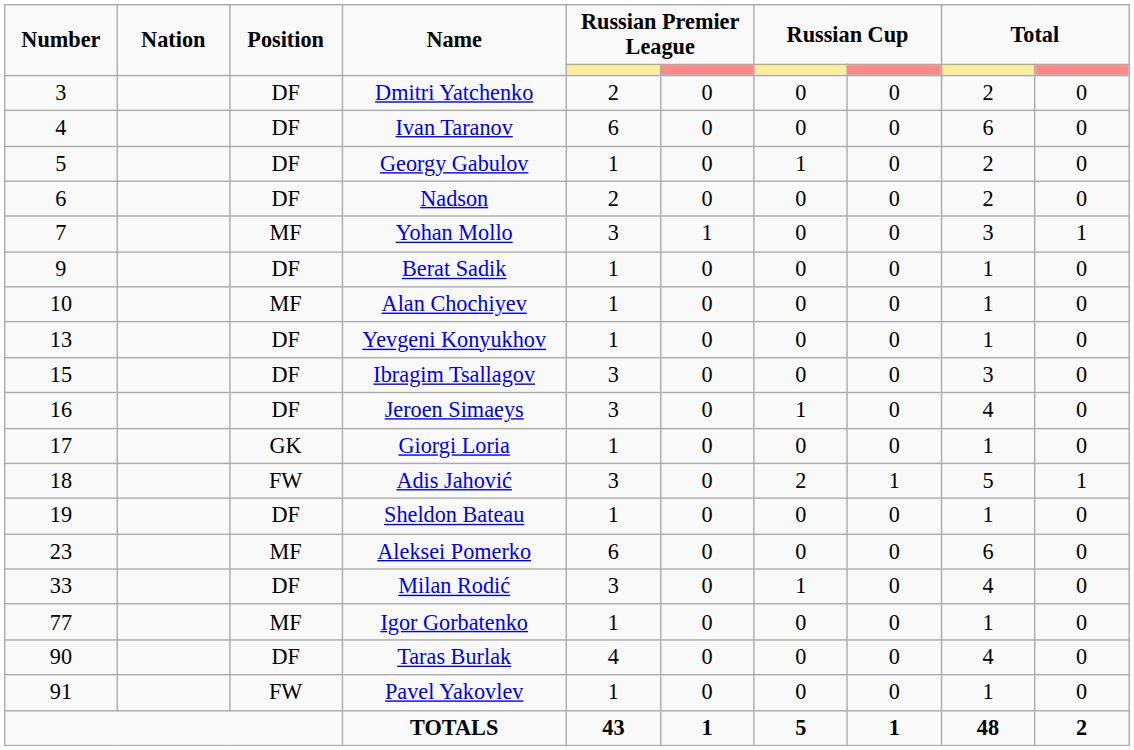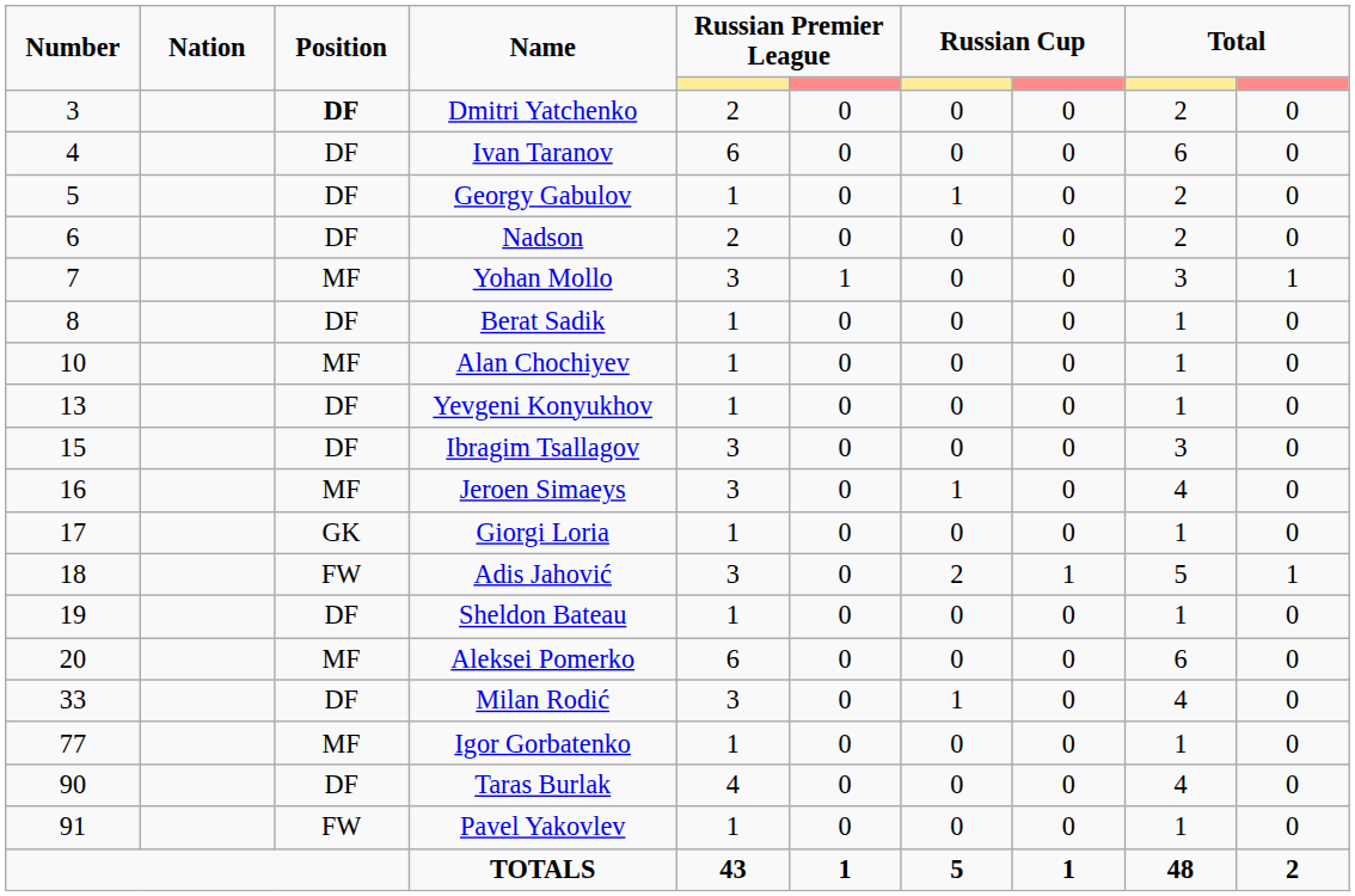 <table class="wikitable" style="font-size: 100%; text-align: center;">
 <tr>
 <td rowspan="2" width="10%" align="center"><strong>Number</strong></td>
 <td rowspan="2" width="10%" align="center"><strong>Nation</strong></td>
 <td rowspan="2" width="10%" align="center"><strong>Position</strong></td>
 <td rowspan="2" width="20%" align="center"><strong>Name</strong></td>
 <td colspan="2" align="center"><strong>Russian Premier League</strong></td>
 <td colspan="2" align="center"><strong>Russian Cup</strong></td>
 <td colspan="2" align="center"><strong>Total</strong></td>
 </tr>
 <tr>
 <th width=60 style="background: #FFEE99"></th>
 <th width=60 style="background: #FF8888"></th>
 <th width=60 style="background: #FFEE99"></th>
 <th width=60 style="background: #FF8888"></th>
 <th width=60 style="background: #FFEE99"></th>
 <th width=60 style="background: #FF8888"></th>
 </tr>
 <tr>
 <td>3</td>
 <td></td>
-<td>DF</td>
+<td><strong>DF</strong></td>
 <td><a href='#'>Dmitri Yatchenko</a></td>
 <td>2</td>
 <td>0</td>
 <td>0</td>
 <td>0</td>
 <td>2</td>
 <td>0</td>
 </tr>
 <tr>
 <td>4</td>
 <td></td>
 <td>DF</td>
 <td><a href='#'>Ivan Taranov</a></td>
 <td>6</td>
 <td>0</td>
 <td>0</td>
 <td>0</td>
 <td>6</td>
 <td>0</td>
 </tr>
 <tr>
 <td>5</td>
 <td></td>
 <td>DF</td>
 <td><a href='#'>Georgy Gabulov</a></td>
 <td>1</td>
 <td>0</td>
 <td>1</td>
 <td>0</td>
 <td>2</td>
 <td>0</td>
 </tr>
 <tr>
 <td>6</td>
 <td></td>
 <td>DF</td>
 <td><a href='#'>Nadson</a></td>
 <td>2</td>
 <td>0</td>
 <td>0</td>
 <td>0</td>
 <td>2</td>
 <td>0</td>
 </tr>
 <tr>
 <td>7</td>
 <td></td>
 <td>MF</td>
 <td><a href='#'>Yohan Mollo</a></td>
 <td>3</td>
 <td>1</td>
 <td>0</td>
 <td>0</td>
 <td>3</td>
 <td>1</td>
 </tr>
 <tr>
-<td>9</td>
+<td>8</td>
 <td></td>
 <td>DF</td>
 <td><a href='#'>Berat Sadik</a></td>
 <td>1</td>
 <td>0</td>
 <td>0</td>
 <td>0</td>
 <td>1</td>
 <td>0</td>
 </tr>
 <tr>
 <td>10</td>
 <td></td>
 <td>MF</td>
 <td><a href='#'>Alan Chochiyev</a></td>
 <td>1</td>
 <td>0</td>
 <td>0</td>
 <td>0</td>
 <td>1</td>
 <td>0</td>
 </tr>
 <tr>
 <td>13</td>
 <td></td>
 <td>DF</td>
 <td><a href='#'>Yevgeni Konyukhov</a></td>
 <td>1</td>
 <td>0</td>
 <td>0</td>
 <td>0</td>
 <td>1</td>
 <td>0</td>
 </tr>
 <tr>
 <td>15</td>
 <td></td>
 <td>DF</td>
 <td><a href='#'>Ibragim Tsallagov</a></td>
 <td>3</td>
 <td>0</td>
 <td>0</td>
 <td>0</td>
 <td>3</td>
 <td>0</td>
 </tr>
 <tr>
 <td>16</td>
 <td></td>
-<td>DF</td>
+<td>MF</td>
 <td><a href='#'>Jeroen Simaeys</a></td>
 <td>3</td>
 <td>0</td>
 <td>1</td>
 <td>0</td>
 <td>4</td>
 <td>0</td>
 </tr>
 <tr>
 <td>17</td>
 <td></td>
 <td>GK</td>
 <td><a href='#'>Giorgi Loria</a></td>
 <td>1</td>
 <td>0</td>
 <td>0</td>
 <td>0</td>
 <td>1</td>
 <td>0</td>
 </tr>
 <tr>
 <td>18</td>
 <td></td>
 <td>FW</td>
 <td><a href='#'>Adis Jahović</a></td>
 <td>3</td>
 <td>0</td>
 <td>2</td>
 <td>1</td>
 <td>5</td>
 <td>1</td>
 </tr>
 <tr>
 <td>19</td>
 <td></td>
 <td>DF</td>
 <td><a href='#'>Sheldon Bateau</a></td>
 <td>1</td>
 <td>0</td>
 <td>0</td>
 <td>0</td>
 <td>1</td>
 <td>0</td>
 </tr>
 <tr>
-<td>23</td>
+<td>20</td>
 <td></td>
 <td>MF</td>
 <td><a href='#'>Aleksei Pomerko</a></td>
 <td>6</td>
 <td>0</td>
 <td>0</td>
 <td>0</td>
 <td>6</td>
 <td>0</td>
 </tr>
 <tr>
 <td>33</td>
 <td></td>
 <td>DF</td>
 <td><a href='#'>Milan Rodić</a></td>
 <td>3</td>
 <td>0</td>
 <td>1</td>
 <td>0</td>
 <td>4</td>
 <td>0</td>
 </tr>
 <tr>
 <td>77</td>
 <td></td>
 <td>MF</td>
 <td><a href='#'>Igor Gorbatenko</a></td>
 <td>1</td>
 <td>0</td>
 <td>0</td>
 <td>0</td>
 <td>1</td>
 <td>0</td>
 </tr>
 <tr>
 <td>90</td>
 <td></td>
 <td>DF</td>
 <td><a href='#'>Taras Burlak</a></td>
 <td>4</td>
 <td>0</td>
 <td>0</td>
 <td>0</td>
 <td>4</td>
 <td>0</td>
 </tr>
 <tr>
 <td>91</td>
 <td></td>
 <td>FW</td>
 <td><a href='#'>Pavel Yakovlev</a></td>
 <td>1</td>
 <td>0</td>
 <td>0</td>
 <td>0</td>
 <td>1</td>
 <td>0</td>
 </tr>
 <tr>
 <td colspan="3"></td>
 <td><strong>TOTALS</strong></td>
 <td><strong>43</strong></td>
 <td><strong>1</strong></td>
 <td><strong>5</strong></td>
 <td><strong>1</strong></td>
 <td><strong>48</strong></td>
 <td><strong>2</strong></td>
 </tr>
 </table>
